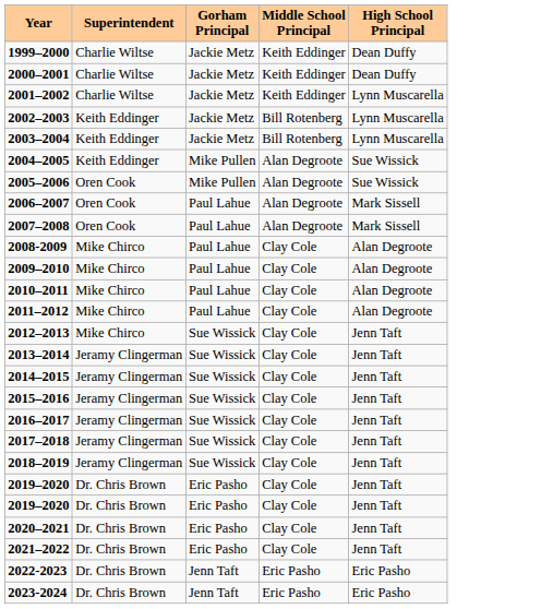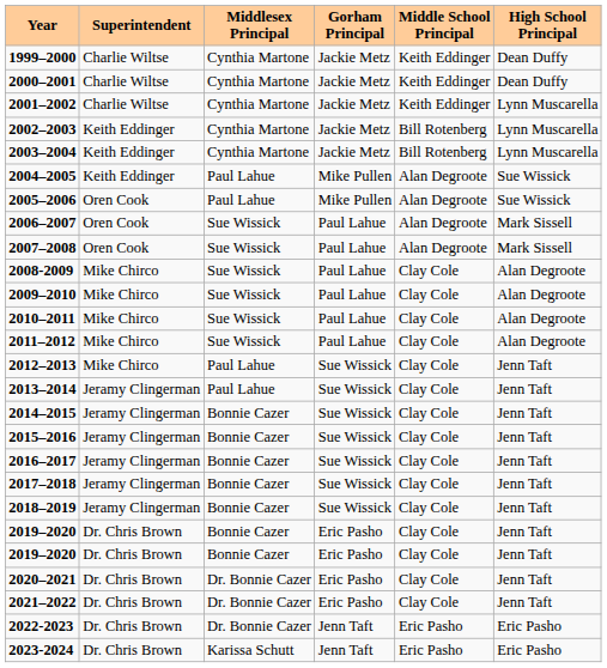 <table class="wikitable">
 <tr>
 <th style="background:#FFCC99;">Year</th>
 <th style="background:#FFCC99;">Superintendent</th>
+<th style="background:#FFCC99;">Middlesex<br>Principal</th>
 <th style="background:#FFCC99;">Gorham<br>Principal</th>
 <th style="background:#FFCC99;">Middle School<br>Principal</th>
 <th style="background:#FFCC99;">High School<br>Principal</th>
 </tr>
 <tr>
 <td><strong>1999–2000</strong></td>
 <td>Charlie Wiltse</td>
+<td>Cynthia Martone</td>
 <td>Jackie Metz</td>
 <td>Keith Eddinger</td>
 <td>Dean Duffy</td>
 </tr>
 <tr>
 <td><strong>2000–2001</strong></td>
 <td>Charlie Wiltse</td>
+<td>Cynthia Martone</td>
 <td>Jackie Metz</td>
 <td>Keith Eddinger</td>
 <td>Dean Duffy</td>
 </tr>
 <tr>
 <td><strong>2001–2002</strong></td>
 <td>Charlie Wiltse</td>
+<td>Cynthia Martone</td>
 <td>Jackie Metz</td>
 <td>Keith Eddinger</td>
 <td>Lynn Muscarella</td>
 </tr>
 <tr>
 <td><strong>2002–2003</strong></td>
 <td>Keith Eddinger</td>
+<td>Cynthia Martone</td>
 <td>Jackie Metz</td>
 <td>Bill Rotenberg</td>
 <td>Lynn Muscarella</td>
 </tr>
 <tr>
 <td><strong>2003–2004</strong></td>
 <td>Keith Eddinger</td>
+<td>Cynthia Martone</td>
 <td>Jackie Metz</td>
 <td>Bill Rotenberg</td>
 <td>Lynn Muscarella</td>
 </tr>
 <tr>
 <td><strong>2004–2005</strong></td>
 <td>Keith Eddinger</td>
+<td>Paul Lahue</td>
 <td>Mike Pullen</td>
 <td>Alan Degroote</td>
 <td>Sue Wissick</td>
 </tr>
 <tr>
 <td><strong>2005–2006</strong></td>
 <td>Oren Cook</td>
+<td>Paul Lahue</td>
 <td>Mike Pullen</td>
 <td>Alan Degroote</td>
 <td>Sue Wissick</td>
 </tr>
 <tr>
 <td><strong>2006–2007</strong></td>
 <td>Oren Cook</td>
+<td>Sue Wissick</td>
 <td>Paul Lahue</td>
 <td>Alan Degroote</td>
 <td>Mark Sissell</td>
 </tr>
 <tr>
 <td><strong>2007–2008</strong></td>
 <td>Oren Cook</td>
+<td>Sue Wissick</td>
 <td>Paul Lahue</td>
 <td>Alan Degroote</td>
 <td>Mark Sissell</td>
 </tr>
 <tr>
 <td><strong>2008-2009</strong></td>
 <td>Mike Chirco</td>
+<td>Sue Wissick</td>
 <td>Paul Lahue</td>
 <td>Clay Cole</td>
 <td>Alan Degroote</td>
 </tr>
 <tr>
 <td><strong>2009–2010</strong></td>
 <td>Mike Chirco</td>
+<td>Sue Wissick</td>
 <td>Paul Lahue</td>
 <td>Clay Cole</td>
 <td>Alan Degroote</td>
 </tr>
 <tr>
 <td><strong>2010–2011</strong></td>
 <td>Mike Chirco</td>
+<td>Sue Wissick</td>
 <td>Paul Lahue</td>
 <td>Clay Cole</td>
 <td>Alan Degroote</td>
 </tr>
 <tr>
 <td><strong>2011–2012</strong></td>
 <td>Mike Chirco</td>
+<td>Sue Wissick</td>
 <td>Paul Lahue</td>
 <td>Clay Cole</td>
 <td>Alan Degroote</td>
 </tr>
 <tr>
 <td><strong>2012–2013</strong></td>
 <td>Mike Chirco</td>
+<td>Paul Lahue</td>
 <td>Sue Wissick</td>
 <td>Clay Cole</td>
 <td>Jenn Taft</td>
 </tr>
 <tr>
 <td><strong>2013–2014</strong></td>
 <td>Jeramy Clingerman</td>
+<td>Paul Lahue</td>
 <td>Sue Wissick</td>
 <td>Clay Cole</td>
 <td>Jenn Taft</td>
 </tr>
 <tr>
 <td><strong>2014–2015</strong></td>
 <td>Jeramy Clingerman</td>
+<td>Bonnie Cazer</td>
 <td>Sue Wissick</td>
 <td>Clay Cole</td>
 <td>Jenn Taft</td>
 </tr>
 <tr>
 <td><strong>2015–2016</strong></td>
 <td>Jeramy Clingerman</td>
+<td>Bonnie Cazer</td>
 <td>Sue Wissick</td>
 <td>Clay Cole</td>
 <td>Jenn Taft</td>
 </tr>
 <tr>
 <td><strong>2016–2017</strong></td>
 <td>Jeramy Clingerman</td>
+<td>Bonnie Cazer</td>
 <td>Sue Wissick</td>
 <td>Clay Cole</td>
 <td>Jenn Taft</td>
 </tr>
 <tr>
 <td><strong>2017–2018</strong></td>
 <td>Jeramy Clingerman</td>
+<td>Bonnie Cazer</td>
 <td>Sue Wissick</td>
 <td>Clay Cole</td>
 <td>Jenn Taft</td>
 </tr>
 <tr>
 <td><strong>2018–2019</strong></td>
 <td>Jeramy Clingerman</td>
+<td>Bonnie Cazer</td>
 <td>Sue Wissick</td>
 <td>Clay Cole</td>
 <td>Jenn Taft</td>
 </tr>
 <tr>
 <td><strong>2019–2020</strong></td>
 <td>Dr. Chris Brown</td>
+<td>Bonnie Cazer</td>
 <td>Eric Pasho</td>
 <td>Clay Cole</td>
 <td>Jenn Taft</td>
 </tr>
 <tr>
 <td><strong>2019–2020</strong></td>
 <td>Dr. Chris Brown</td>
+<td>Bonnie Cazer</td>
 <td>Eric Pasho</td>
 <td>Clay Cole</td>
 <td>Jenn Taft</td>
 </tr>
 <tr>
 <td><strong>2020–2021</strong></td>
 <td>Dr. Chris Brown</td>
+<td>Dr. Bonnie Cazer</td>
 <td>Eric Pasho</td>
 <td>Clay Cole</td>
 <td>Jenn Taft</td>
 </tr>
 <tr>
 <td><strong>2021–2022</strong></td>
 <td>Dr. Chris Brown</td>
+<td>Dr. Bonnie Cazer</td>
 <td>Eric Pasho</td>
 <td>Clay Cole</td>
 <td>Jenn Taft</td>
 </tr>
 <tr>
 <td><strong>2022-2023</strong></td>
 <td>Dr. Chris Brown</td>
+<td>Dr. Bonnie Cazer</td>
 <td>Jenn Taft</td>
 <td>Eric Pasho</td>
 <td>Eric Pasho</td>
 </tr>
 <tr>
 <td><strong>2023-2024</strong></td>
 <td>Dr. Chris Brown</td>
+<td>Karissa Schutt</td>
 <td>Jenn Taft</td>
 <td>Eric Pasho</td>
 <td>Eric Pasho</td>
 </tr>
 </table>
